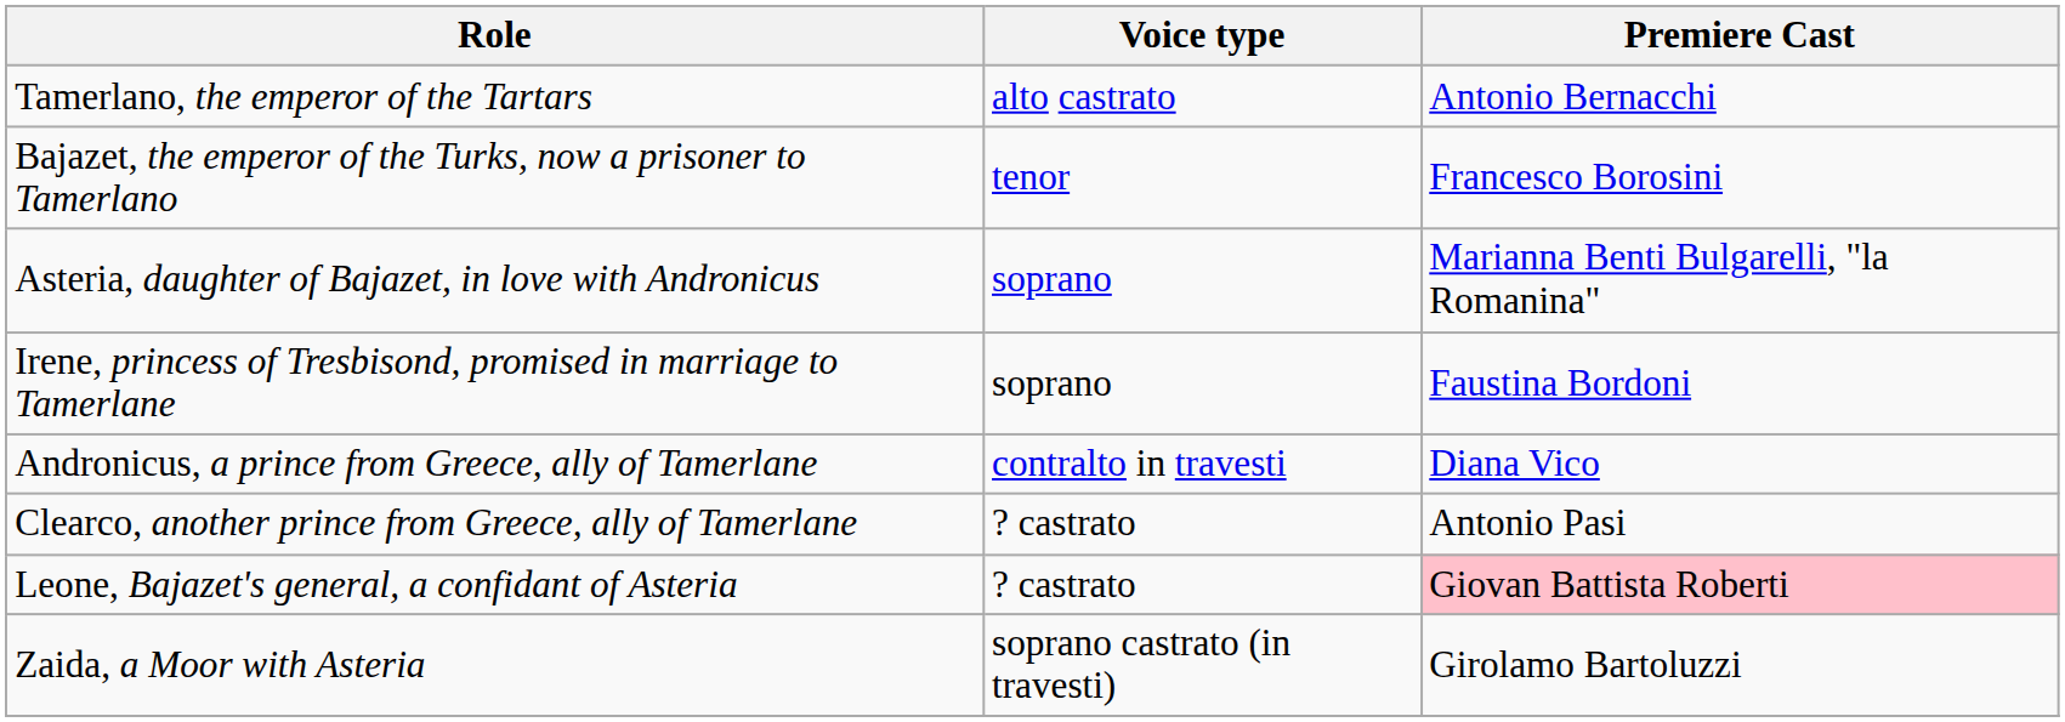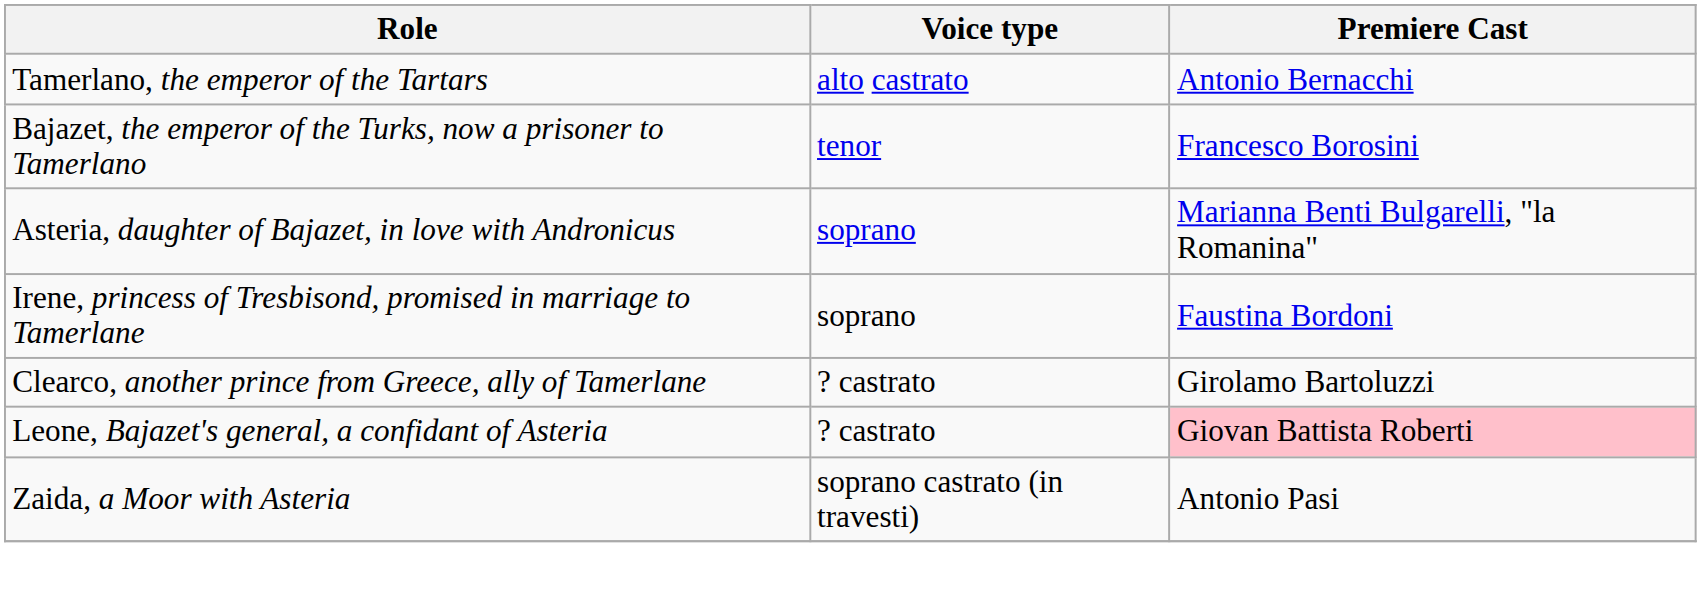 <table class="wikitable">
 <tr>
 <th>Role</th>
 <th>Voice type</th>
 <th>Premiere Cast</th>
 </tr>
 <tr>
 <td>Tamerlano, <em>the emperor of the Tartars</em></td>
 <td><a href='#'>alto</a> <a href='#'>castrato</a></td>
 <td><a href='#'>Antonio Bernacchi</a></td>
 </tr>
 <tr>
 <td>Bajazet, <em>the emperor of the Turks, now a prisoner to Tamerlano</em></td>
 <td><a href='#'>tenor</a></td>
 <td><a href='#'>Francesco Borosini</a></td>
 </tr>
 <tr>
 <td>Asteria, <em>daughter of Bajazet, in love with Andronicus</em></td>
 <td><a href='#'>soprano</a></td>
 <td><a href='#'>Marianna Benti Bulgarelli</a>, "la Romanina"</td>
 </tr>
 <tr>
 <td>Irene, <em>princess of Tresbisond, promised in marriage to Tamerlane</em></td>
 <td>soprano</td>
 <td><a href='#'>Faustina Bordoni</a></td>
 </tr>
 <tr>
-<td>Andronicus, <em>a prince from Greece, ally of Tamerlane</em></td>
-<td><a href='#'>contralto</a> in <a href='#'>travesti</a></td>
-<td><a href='#'>Diana Vico</a></td>
-</tr>
-<tr>
 <td>Clearco, <em>another prince from Greece, ally of Tamerlane</em></td>
 <td>? castrato</td>
-<td>Antonio Pasi</td>
+<td>Girolamo Bartoluzzi</td>
 </tr>
 <tr>
 <td>Leone, <em> Bajazet's general, a confidant of Asteria</em></td>
 <td>? castrato</td>
 <td style="background: pink;">Giovan Battista Roberti</td>
 </tr>
 <tr>
 <td>Zaida, <em>a Moor with Asteria</em></td>
 <td>soprano castrato (in travesti)</td>
-<td>Girolamo Bartoluzzi</td>
+<td>Antonio Pasi</td>
 </tr>
 <tr>
 </tr>
 </table>
